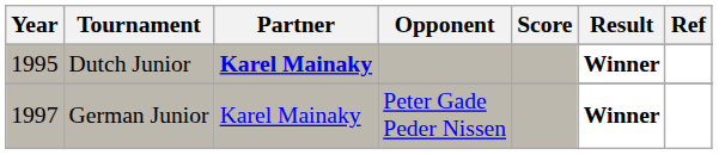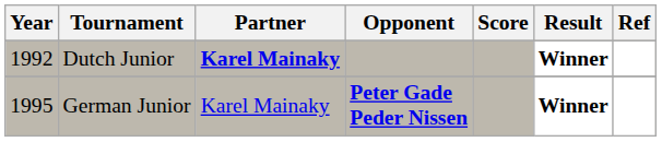 <table class="sortable wikitable" style="font-size: 90%">
 <tr>
 <th>Year</th>
 <th>Tournament</th>
 <th>Partner</th>
 <th>Opponent</th>
 <th>Score</th>
 <th>Result</th>
 <th>Ref</th>
 </tr>
 <tr>
 </tr>
 <tr style="background:#BDB8AD">
-<td align="center">1995</td>
+<td align="center">1992</td>
 <td align="left">Dutch Junior</td>
 <td align="left"><strong> <a href='#'>Karel Mainaky</a></strong></td>
 <td align="left"></td>
 <td align="left"></td>
 <td style="text-align:left; background:white"> <strong>Winner</strong></td>
 <td style="text-align:center; background:white"></td>
 </tr>
 <tr>
 </tr>
 <tr style="background:#BDB8AD">
-<td align="center">1997</td>
+<td align="center">1995</td>
 <td align="left">German Junior</td>
 <td align="left"> <a href='#'>Karel Mainaky</a></td>
-<td align="left"> <a href='#'>Peter Gade</a><br> <a href='#'>Peder Nissen</a></td>
+<td align="left"><strong> <a href='#'>Peter Gade</a><br> <a href='#'>Peder Nissen</a></strong></td>
 <td align="left"></td>
 <td style="text-align:left; background:white"> <strong>Winner</strong></td>
 <td style="text-align:center; background:white"></td>
 </tr>
 </table>
